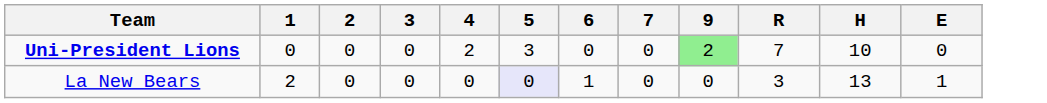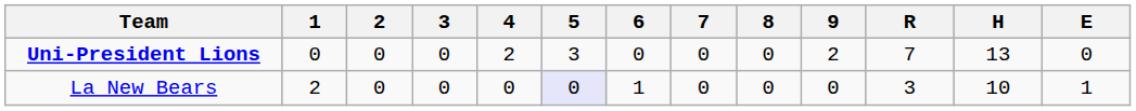 <table class=wikitable style="text-align:center">
 <tr>
 <th width = "170">Team</th>
 <th width = "35">1</th>
 <th width = "35">2</th>
 <th width = "35">3</th>
 <th width = "35">4</th>
 <th width = "35">5</th>
 <th width = "35">6</th>
 <th width = "35">7</th>
+<th width = "35">8</th>
 <th width = "35">9</th>
 <th width = "50">R</th>
 <th width = "50">H</th>
 <th width = "50">E</th>
 </tr>
 <tr>
 <td><strong><a href='#'>Uni-President Lions</a></strong></td>
 <td>0</td>
 <td>0</td>
 <td>0</td>
 <td>2</td>
 <td>3</td>
 <td>0</td>
 <td>0</td>
-<td style="background: lightgreen;">2</td>
+<td>0</td>
+<td>2</td>
 <td>7</td>
-<td>10</td>
+<td>13</td>
 <td>0</td>
 </tr>
 <tr>
 <td><a href='#'>La New Bears</a></td>
 <td>2</td>
 <td>0</td>
 <td>0</td>
 <td>0</td>
 <td style="background: lavender;">0</td>
 <td>1</td>
 <td>0</td>
 <td>0</td>
+<td>0</td>
 <td>3</td>
-<td>13</td>
+<td>10</td>
 <td>1</td>
 </tr>
 </table>
